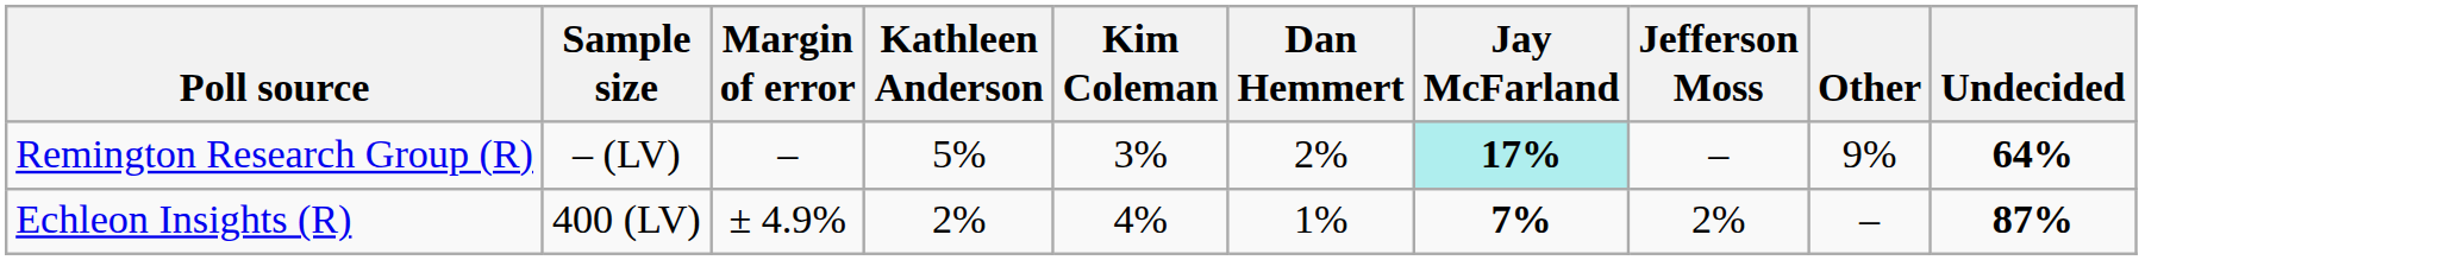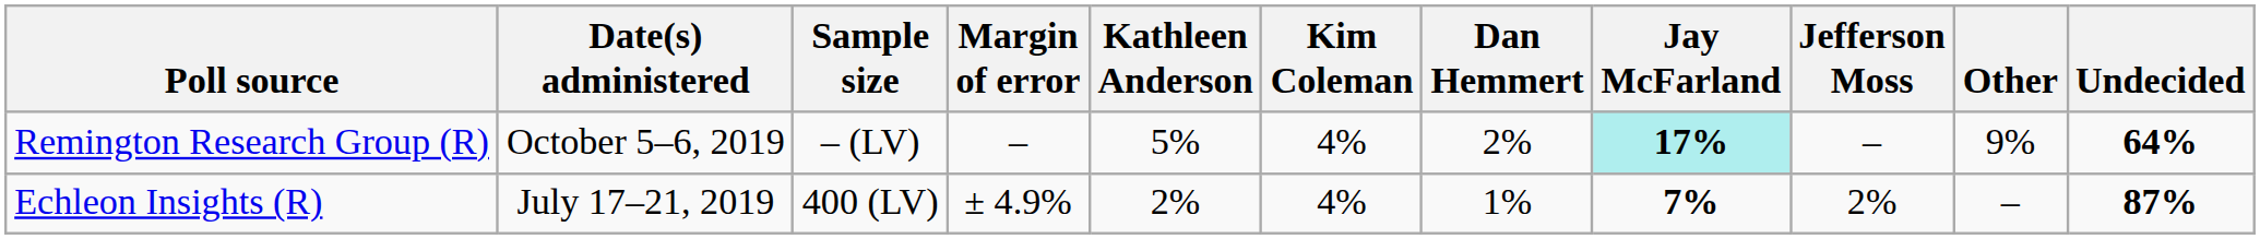 <table class="wikitable" style="font-size:90%;text-align:center;">
 <tr valign=bottom>
 <th>Poll source</th>
+<th>Date(s)<br>administered</th>
 <th>Sample<br>size</th>
 <th>Margin<br>of error</th>
 <th style="width:50px;">Kathleen<br>Anderson</th>
 <th style="width:50px;">Kim<br>Coleman</th>
 <th style="width:50px;">Dan<br>Hemmert</th>
 <th style="width:50px;">Jay<br>McFarland</th>
 <th style="width:50px;">Jefferson<br>Moss</th>
 <th>Other</th>
 <th>Undecided</th>
 </tr>
 <tr>
 <td style="text-align:left;"><a href='#'>Remington Research Group (R)</a></td>
+<td>October 5–6, 2019</td>
 <td>– (LV)</td>
 <td>–</td>
 <td>5%</td>
-<td>3%</td>
+<td>4%</td>
 <td>2%</td>
 <td style="background: paleturquoise;"><strong>17%</strong></td>
 <td>–</td>
 <td>9%</td>
 <td><strong>64%</strong></td>
 </tr>
 <tr>
 <td style="text-align:left;"><a href='#'>Echleon Insights (R)</a></td>
+<td>July 17–21, 2019</td>
 <td>400 (LV)</td>
 <td>± 4.9%</td>
 <td>2%</td>
 <td>4%</td>
 <td>1%</td>
 <td><strong>7%</strong></td>
 <td>2%</td>
 <td>–</td>
 <td><strong>87%</strong></td>
 </tr>
 </table>
